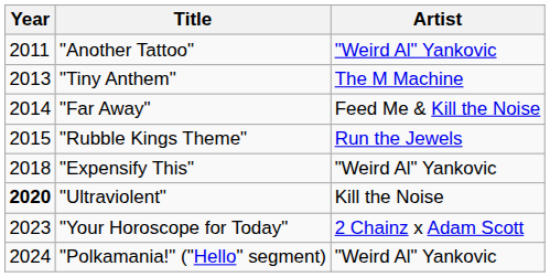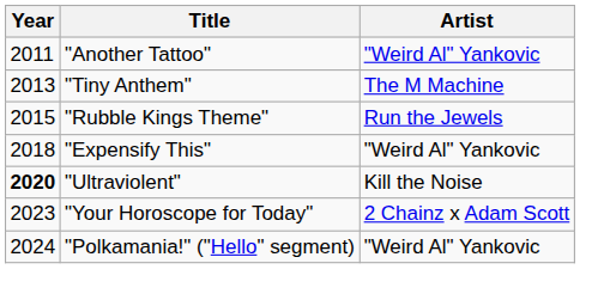 <table class="wikitable sortable">
 <tr>
 <th>Year</th>
 <th>Title</th>
 <th>Artist</th>
 </tr>
 <tr>
 <td>2011</td>
 <td>"Another Tattoo"</td>
 <td><a href='#'>"Weird Al" Yankovic</a></td>
 </tr>
 <tr>
 <td>2013</td>
 <td>"Tiny Anthem"</td>
 <td><a href='#'>The M Machine</a></td>
-</tr>
-<tr>
-<td>2014</td>
-<td>"Far Away"</td>
-<td>Feed Me & <a href='#'>Kill the Noise</a></td>
 </tr>
 <tr>
 <td>2015</td>
 <td>"Rubble Kings Theme"</td>
 <td><a href='#'>Run the Jewels</a></td>
 </tr>
 <tr>
 <td>2018</td>
 <td>"Expensify This"</td>
 <td>"Weird Al" Yankovic</td>
 </tr>
 <tr>
 <td><strong>2020</strong></td>
 <td>"Ultraviolent"</td>
 <td>Kill the Noise</td>
 </tr>
 <tr>
 <td>2023</td>
 <td>"Your Horoscope for Today"</td>
 <td><a href='#'>2 Chainz</a> x <a href='#'>Adam Scott</a></td>
 </tr>
 <tr>
 <td>2024</td>
 <td>"Polkamania!" ("<a href='#'>Hello</a>" segment)</td>
 <td>"Weird Al" Yankovic</td>
 </tr>
 </table>
